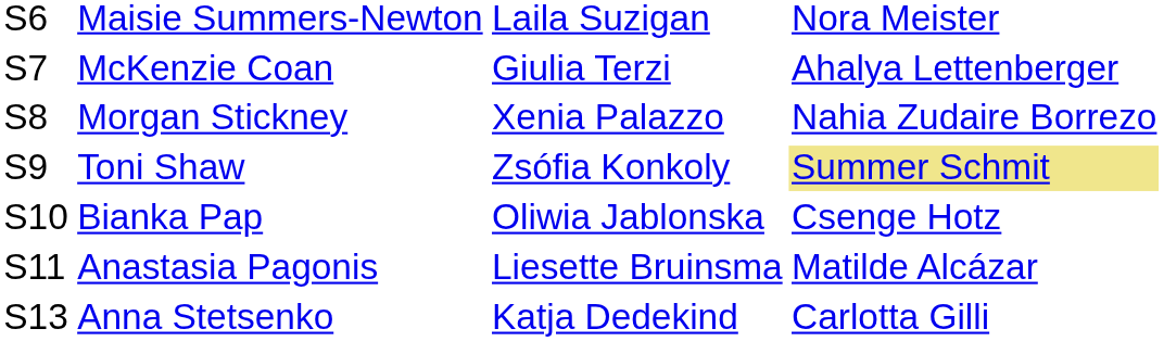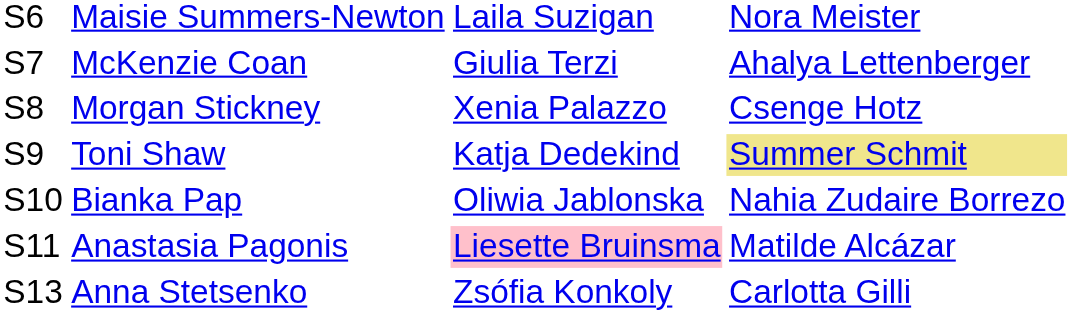 <table>
 <tr>
 <td>S6</td>
 <td><a href='#'>Maisie Summers-Newton</a><br></td>
 <td><a href='#'>Laila Suzigan</a><br></td>
 <td><a href='#'>Nora Meister</a><br></td>
 </tr>
 <tr>
 <td>S7</td>
 <td><a href='#'>McKenzie Coan</a><br></td>
 <td><a href='#'>Giulia Terzi</a><br></td>
 <td><a href='#'>Ahalya Lettenberger</a><br></td>
 </tr>
 <tr>
 <td>S8</td>
 <td><a href='#'>Morgan Stickney</a><br></td>
 <td><a href='#'>Xenia Palazzo</a><br></td>
-<td><a href='#'>Nahia Zudaire Borrezo</a><br></td>
+<td><a href='#'>Csenge Hotz</a><br></td>
 </tr>
 <tr>
 <td>S9</td>
 <td><a href='#'>Toni Shaw</a><br></td>
-<td><a href='#'>Zsófia Konkoly</a><br></td>
+<td><a href='#'>Katja Dedekind</a><br></td>
 <td style="background: khaki;"><a href='#'>Summer Schmit</a><br></td>
 </tr>
 <tr>
 <td>S10</td>
 <td><a href='#'>Bianka Pap</a><br></td>
 <td><a href='#'>Oliwia Jablonska</a><br></td>
-<td><a href='#'>Csenge Hotz</a><br></td>
+<td><a href='#'>Nahia Zudaire Borrezo</a><br></td>
 </tr>
 <tr>
 <td>S11</td>
 <td><a href='#'>Anastasia Pagonis</a><br></td>
-<td><a href='#'>Liesette Bruinsma</a><br></td>
+<td style="background: pink;"><a href='#'>Liesette Bruinsma</a><br></td>
 <td><a href='#'>Matilde Alcázar</a><br></td>
 </tr>
 <tr>
 <td>S13</td>
 <td><a href='#'>Anna Stetsenko</a><br></td>
-<td><a href='#'>Katja Dedekind</a><br></td>
+<td><a href='#'>Zsófia Konkoly</a><br></td>
 <td><a href='#'>Carlotta Gilli</a><br></td>
 </tr>
 </table>
